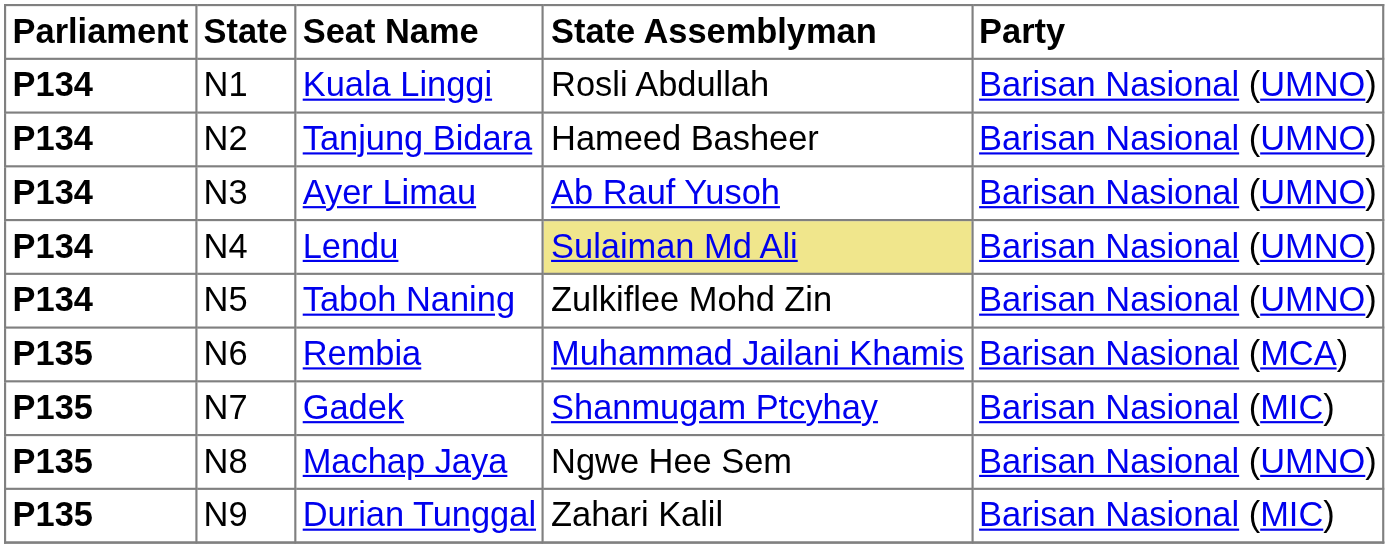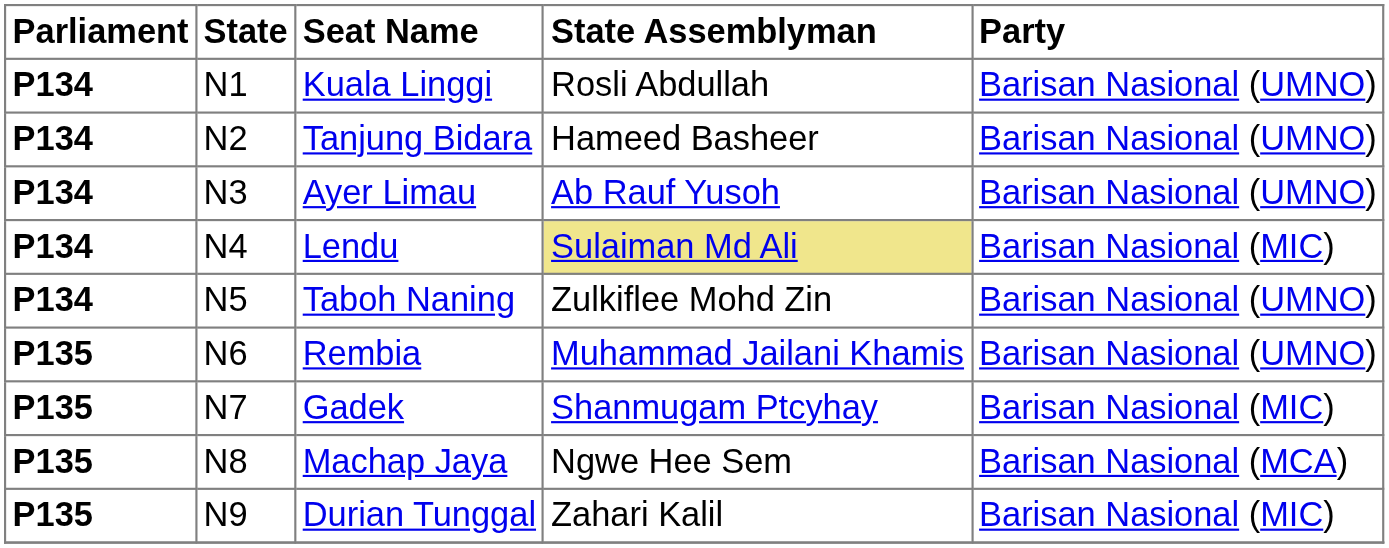 <table class="toccolours sortable" cellpadding="3" border="1" style="border-collapse:collapse; text-align: left;">
 <tr>
 <th align="center">Parliament</th>
 <th>State</th>
 <th>Seat Name</th>
 <th>State Assemblyman</th>
 <th>Party</th>
 </tr>
 <tr>
 <th align="left">P134</th>
 <td>N1</td>
 <td><a href='#'>Kuala Linggi</a></td>
 <td>Rosli Abdullah</td>
 <td><a href='#'>Barisan Nasional</a> (<a href='#'>UMNO</a>)</td>
 </tr>
 <tr>
 <th align="left">P134</th>
 <td>N2</td>
 <td><a href='#'>Tanjung Bidara</a></td>
 <td>Hameed Basheer</td>
 <td><a href='#'>Barisan Nasional</a> (<a href='#'>UMNO</a>)</td>
 </tr>
 <tr>
 <th align="left">P134</th>
 <td>N3</td>
 <td><a href='#'>Ayer Limau</a></td>
 <td><a href='#'>Ab Rauf Yusoh</a></td>
 <td><a href='#'>Barisan Nasional</a> (<a href='#'>UMNO</a>)</td>
 </tr>
 <tr>
 <th align="left">P134</th>
 <td>N4</td>
 <td><a href='#'>Lendu</a></td>
 <td style="background: khaki;"><a href='#'>Sulaiman Md Ali</a></td>
-<td><a href='#'>Barisan Nasional</a> (<a href='#'>UMNO</a>)</td>
+<td><a href='#'>Barisan Nasional</a> (<a href='#'>MIC</a>)</td>
 </tr>
 <tr>
 <th align="left">P134</th>
 <td>N5</td>
 <td><a href='#'>Taboh Naning</a></td>
 <td>Zulkiflee Mohd Zin</td>
 <td><a href='#'>Barisan Nasional</a> (<a href='#'>UMNO</a>)</td>
 </tr>
 <tr>
 <th align="left">P135</th>
 <td>N6</td>
 <td><a href='#'>Rembia</a></td>
 <td><a href='#'>Muhammad Jailani Khamis</a></td>
-<td><a href='#'>Barisan Nasional</a> (<a href='#'>MCA</a>)</td>
+<td><a href='#'>Barisan Nasional</a> (<a href='#'>UMNO</a>)</td>
 </tr>
 <tr>
 <th>P135</th>
 <td>N7</td>
 <td><a href='#'>Gadek</a></td>
 <td><a href='#'>Shanmugam Ptcyhay</a></td>
 <td><a href='#'>Barisan Nasional</a> (<a href='#'>MIC</a>)</td>
 </tr>
 <tr>
 <th>P135</th>
 <td>N8</td>
 <td><a href='#'>Machap Jaya</a></td>
 <td>Ngwe Hee Sem</td>
-<td><a href='#'>Barisan Nasional</a> (<a href='#'>UMNO</a>)</td>
+<td><a href='#'>Barisan Nasional</a> (<a href='#'>MCA</a>)</td>
 </tr>
 <tr>
 <th>P135</th>
 <td>N9</td>
 <td><a href='#'>Durian Tunggal</a></td>
 <td>Zahari Kalil</td>
 <td><a href='#'>Barisan Nasional</a> (<a href='#'>MIC</a>)</td>
 </tr>
 <tr>
 </tr>
 </table>
